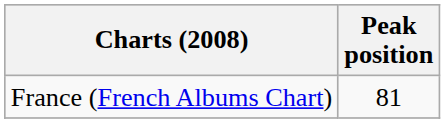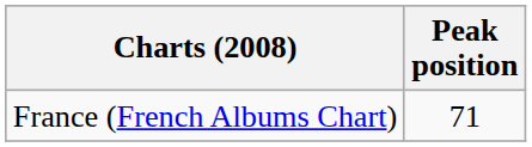 <table class="wikitable sortable">
 <tr>
 <th align="left">Charts (2008)</th>
 <th align="left">Peak<br>position</th>
 </tr>
 <tr>
 <td>France (<a href='#'>French Albums Chart</a>)</td>
-<td style="text-align:center;">81</td>
+<td style="text-align:center;">71</td>
 </tr>
 </table>
